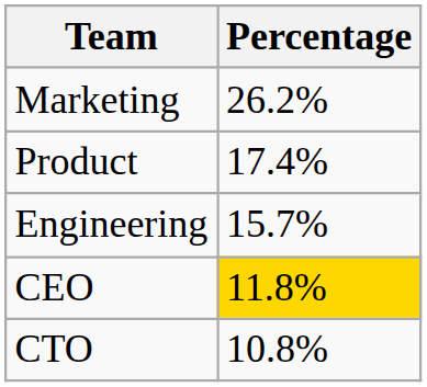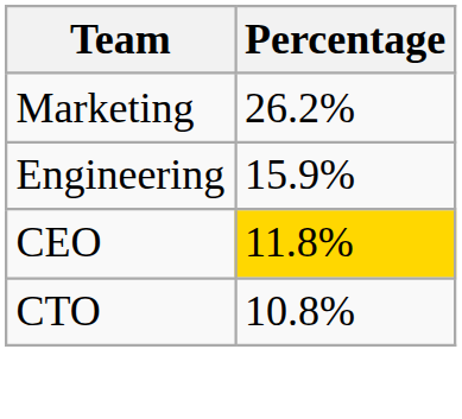 <table class="wikitable">
 <tr>
 <th>Team</th>
 <th>Percentage</th>
 </tr>
 <tr>
 <td>Marketing</td>
 <td>26.2%</td>
 </tr>
 <tr>
-<td>Product</td>
-<td>17.4%</td>
-</tr>
-<tr>
 <td>Engineering</td>
-<td>15.7%</td>
+<td>15.9%</td>
 </tr>
 <tr>
 <td>CEO</td>
 <td style="background: gold;">11.8%</td>
 </tr>
 <tr>
 <td>CTO</td>
 <td>10.8%</td>
 </tr>
 </table>
